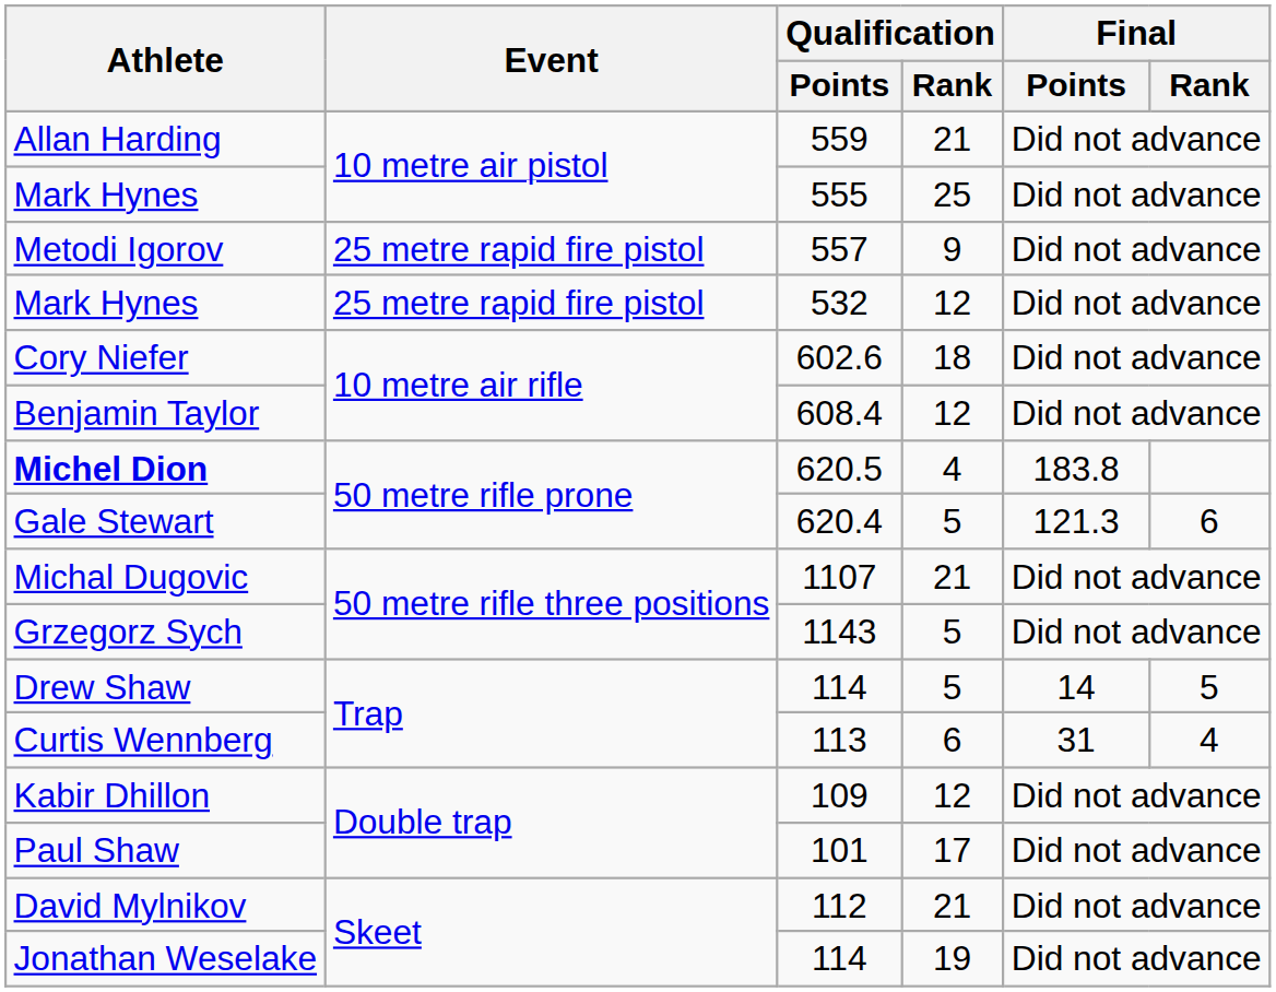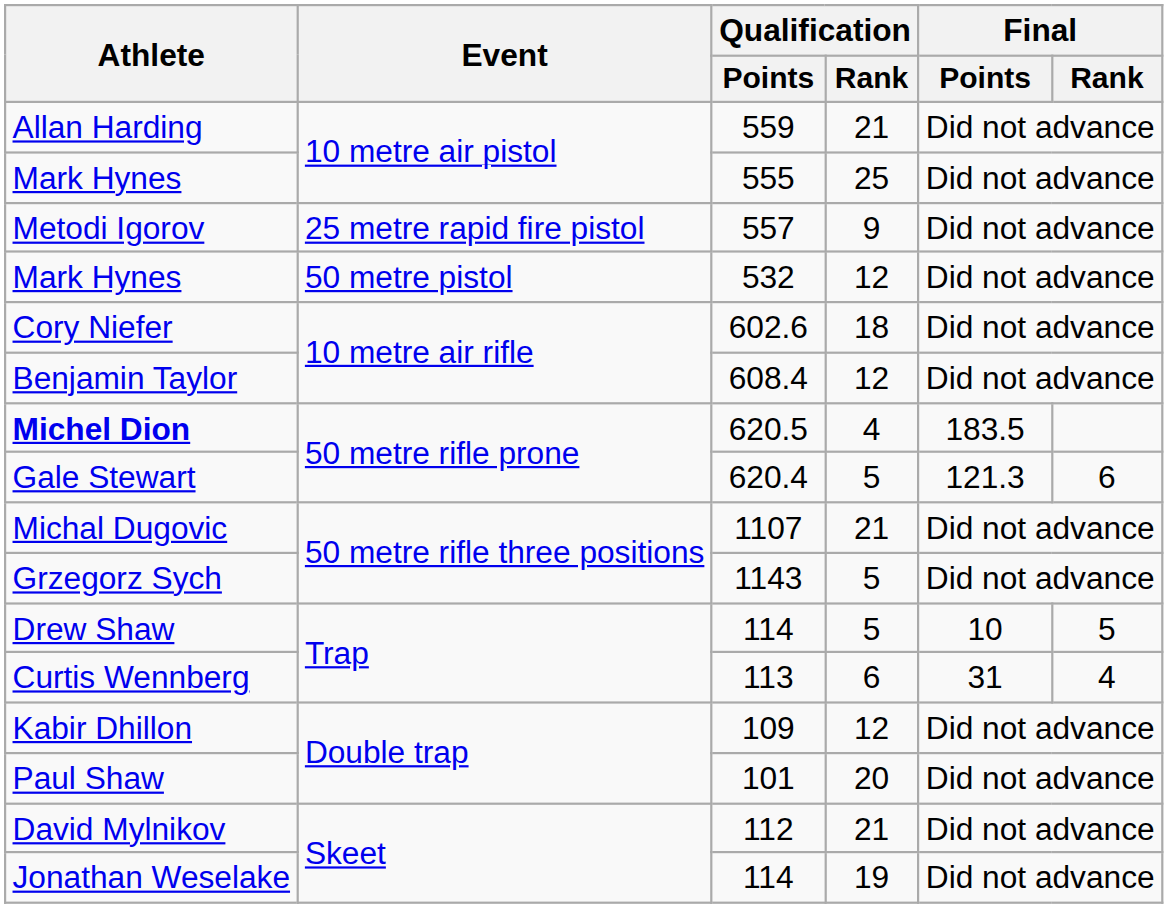 <table class="wikitable" style="font-size:90%">
 <tr>
 <th rowspan=2>Athlete</th>
 <th rowspan=2>Event</th>
 <th colspan=2>Qualification</th>
 <th colspan=2>Final</th>
 </tr>
 <tr style="font-size:95%">
 <th>Points</th>
 <th>Rank</th>
 <th>Points</th>
 <th>Rank</th>
 </tr>
 <tr align=center>
 <td align=left><a href='#'>Allan Harding</a></td>
 <td align=left rowspan=2><a href='#'>10 metre air pistol</a></td>
 <td>559</td>
 <td>21</td>
 <td colspan=2>Did not advance</td>
 </tr>
 <tr align=center>
 <td align=left><a href='#'>Mark Hynes</a></td>
 <td>555</td>
 <td>25</td>
 <td colspan=2>Did not advance</td>
 </tr>
 <tr align=center>
 <td align=left><a href='#'>Metodi Igorov</a></td>
 <td align=left><a href='#'>25 metre rapid fire pistol</a></td>
 <td>557</td>
 <td>9</td>
 <td colspan=2>Did not advance</td>
 </tr>
 <tr align=center>
 <td align=left><a href='#'>Mark Hynes</a></td>
-<td align=left><a href='#'>25 metre rapid fire pistol</a></td>
+<td align=left><a href='#'>50 metre pistol</a></td>
 <td>532</td>
 <td>12</td>
 <td colspan=2>Did not advance</td>
 </tr>
 <tr align=center>
 <td align=left><a href='#'>Cory Niefer</a></td>
 <td align=left rowspan=2><a href='#'>10 metre air rifle</a></td>
 <td>602.6</td>
 <td>18</td>
 <td colspan=2>Did not advance</td>
 </tr>
 <tr align=center>
 <td align=left><a href='#'>Benjamin Taylor</a></td>
 <td>608.4</td>
 <td>12</td>
 <td colspan=2>Did not advance</td>
 </tr>
 <tr align=center>
 <td align=left><strong><a href='#'>Michel Dion</a></strong></td>
 <td align=left rowspan=2><a href='#'>50 metre rifle prone</a></td>
 <td>620.5</td>
 <td>4</td>
-<td>183.8</td>
+<td>183.5</td>
 <td></td>
 </tr>
 <tr align=center>
 <td align=left><a href='#'>Gale Stewart</a></td>
 <td>620.4</td>
 <td>5</td>
 <td>121.3</td>
 <td>6</td>
 </tr>
 <tr align=center>
 <td align=left><a href='#'>Michal Dugovic</a></td>
 <td align=left rowspan=2><a href='#'>50 metre rifle three positions</a></td>
 <td>1107</td>
 <td>21</td>
 <td colspan=2>Did not advance</td>
 </tr>
 <tr align=center>
 <td align=left><a href='#'>Grzegorz Sych</a></td>
 <td>1143</td>
 <td>5</td>
 <td colspan=2>Did not advance</td>
 </tr>
 <tr align=center>
 <td align=left><a href='#'>Drew Shaw</a></td>
 <td align=left rowspan=2><a href='#'>Trap</a></td>
 <td>114</td>
 <td>5</td>
-<td>14</td>
+<td>10</td>
 <td>5</td>
 </tr>
 <tr align=center>
 <td align=left><a href='#'>Curtis Wennberg</a></td>
 <td>113</td>
 <td>6</td>
 <td>31</td>
 <td>4</td>
 </tr>
 <tr align=center>
 <td align=left><a href='#'>Kabir Dhillon</a></td>
 <td align=left rowspan=2><a href='#'>Double trap</a></td>
 <td>109</td>
 <td>12</td>
 <td colspan=2>Did not advance</td>
 </tr>
 <tr align=center>
 <td align=left><a href='#'>Paul Shaw</a></td>
 <td>101</td>
-<td>17</td>
+<td>20</td>
 <td colspan=2>Did not advance</td>
 </tr>
 <tr align=center>
 <td align=left><a href='#'>David Mylnikov</a></td>
 <td align=left rowspan=2><a href='#'>Skeet</a></td>
 <td>112</td>
 <td>21</td>
 <td colspan=2>Did not advance</td>
 </tr>
 <tr align=center>
 <td align=left><a href='#'>Jonathan Weselake</a></td>
 <td>114</td>
 <td>19</td>
 <td colspan=2>Did not advance</td>
 </tr>
 </table>
